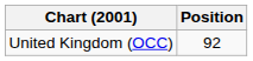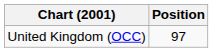 <table class="wikitable sortable">
 <tr>
 <th align="left">Chart (2001)</th>
 <th style="text-align:center;">Position</th>
 </tr>
 <tr>
 <td>United Kingdom (<a href='#'>OCC</a>)</td>
-<td style="text-align:center;">92</td>
+<td style="text-align:center;">97</td>
 </tr>
 </table>
